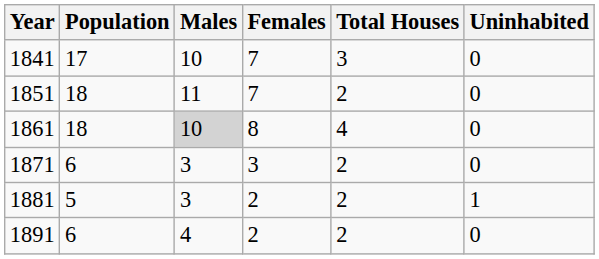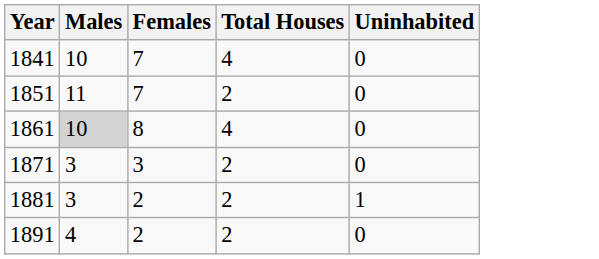 <table class="wikitable">
 <tr>
 <th>Year</th>
-<th>Population</th>
 <th>Males</th>
 <th>Females</th>
 <th>Total Houses</th>
 <th>Uninhabited</th>
 </tr>
 <tr>
 <td>1841</td>
-<td>17</td>
 <td>10</td>
 <td>7</td>
-<td>3</td>
+<td>4</td>
 <td>0</td>
 </tr>
 <tr>
 <td>1851</td>
-<td>18</td>
 <td>11</td>
 <td>7</td>
 <td>2</td>
 <td>0</td>
 </tr>
 <tr>
 <td>1861</td>
-<td>18</td>
 <td style="background: lightgrey;">10</td>
 <td>8</td>
 <td>4</td>
 <td>0</td>
 </tr>
 <tr>
 <td>1871</td>
-<td>6</td>
 <td>3</td>
 <td>3</td>
 <td>2</td>
 <td>0</td>
 </tr>
 <tr>
 <td>1881</td>
-<td>5</td>
 <td>3</td>
 <td>2</td>
 <td>2</td>
 <td>1</td>
 </tr>
 <tr>
 <td>1891</td>
-<td>6</td>
 <td>4</td>
 <td>2</td>
 <td>2</td>
 <td>0</td>
 </tr>
 </table>
